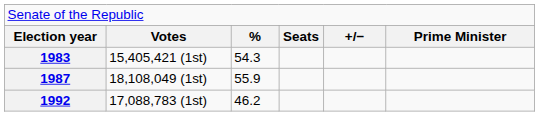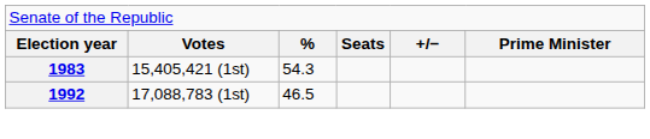 <table class=wikitable style="width:50%; border:1px #AAAAFF solid">
 <tr>
 <td colspan=6><a href='#'>Senate of the Republic</a></td>
 </tr>
 <tr>
 <th width=13%>Election year</th>
 <th width=16%>Votes</th>
 <th width=6%>%</th>
 <th width=1%>Seats</th>
 <th width=8%>+/−</th>
 <th width=19%>Prime Minister</th>
 </tr>
 <tr>
 <th><a href='#'>1983</a></th>
 <td>15,405,421 (1st)</td>
 <td>54.3</td>
 <td></td>
 <td></td>
 <td></td>
 </tr>
 <tr>
-<th><a href='#'>1987</a></th>
-<td>18,108,049 (1st)</td>
-<td>55.9</td>
-<td></td>
-<td></td>
-<td></td>
-</tr>
-<tr>
 <th><a href='#'>1992</a></th>
 <td>17,088,783 (1st)</td>
-<td>46.2</td>
+<td>46.5</td>
 <td></td>
 <td></td>
 <td></td>
 </tr>
 </table>
